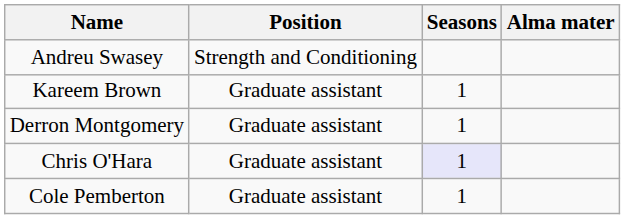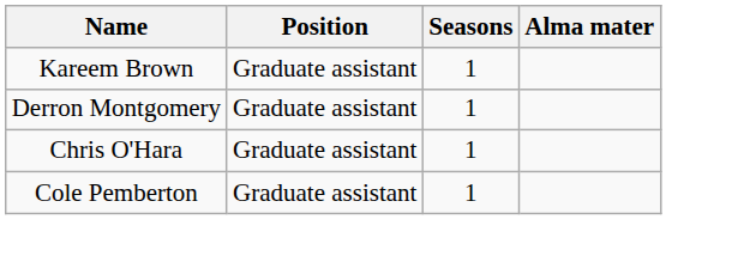 <table class="wikitable" border="1" style="font-size:90%;">
 <tr>
 <th>Name</th>
 <th>Position</th>
 <th>Seasons</th>
 <th>Alma mater</th>
-</tr>
-<tr style="text-align:center;">
-<td>Andreu Swasey</td>
-<td>Strength and Conditioning</td>
-<td></td>
-<td></td>
 </tr>
 <tr style="text-align:center;">
 <td>Kareem Brown</td>
 <td>Graduate assistant</td>
 <td>1</td>
 <td></td>
 </tr>
 <tr style="text-align:center;">
 <td>Derron Montgomery</td>
 <td>Graduate assistant</td>
 <td>1</td>
 <td></td>
 </tr>
 <tr style="text-align:center;">
 <td>Chris O'Hara</td>
 <td>Graduate assistant</td>
-<td style="background: lavender;">1</td>
+<td>1</td>
 <td></td>
 </tr>
 <tr style="text-align:center;">
 <td>Cole Pemberton</td>
 <td>Graduate assistant</td>
 <td>1</td>
 <td></td>
 </tr>
 </table>
